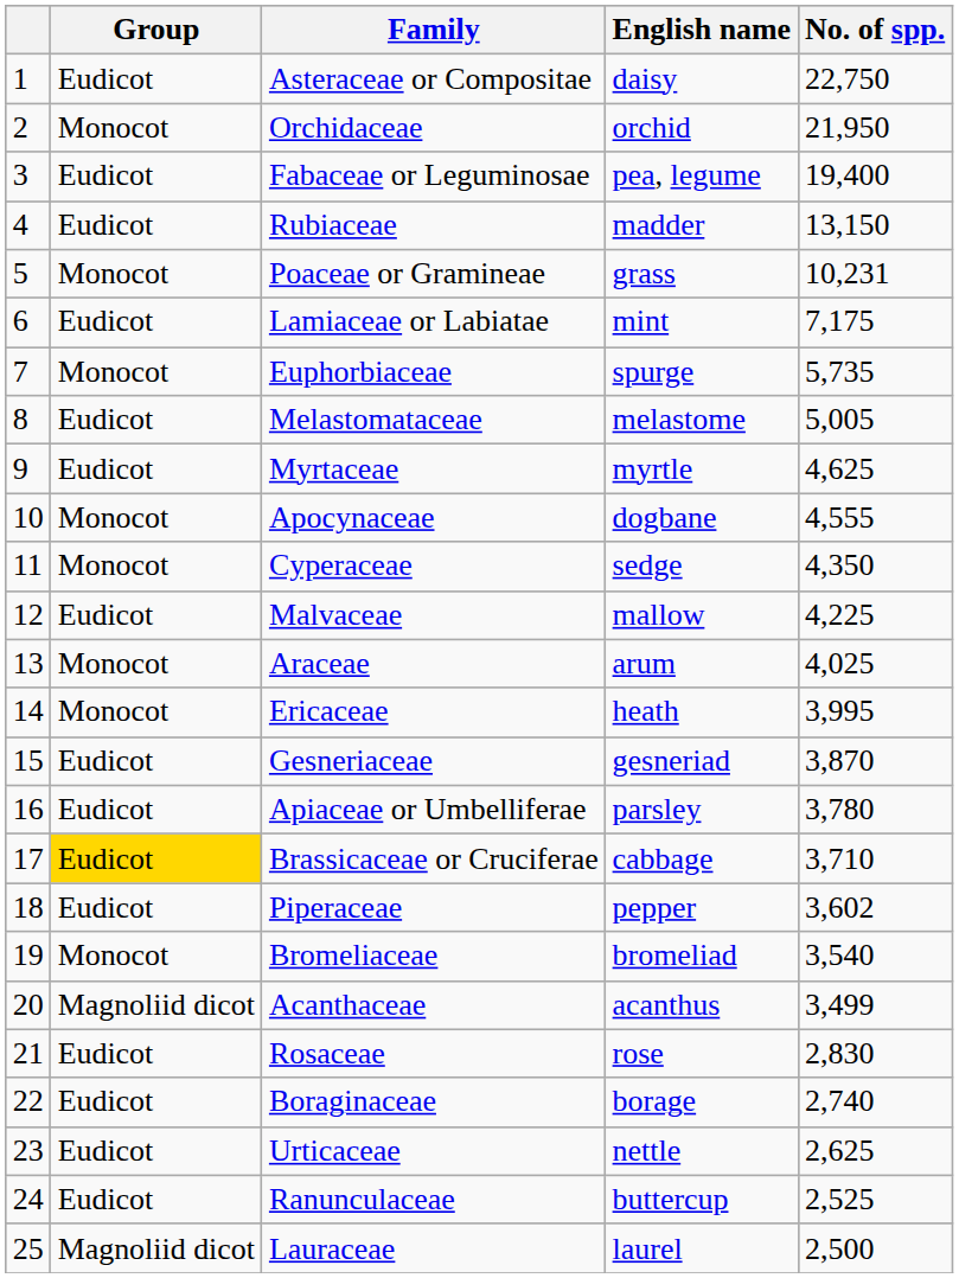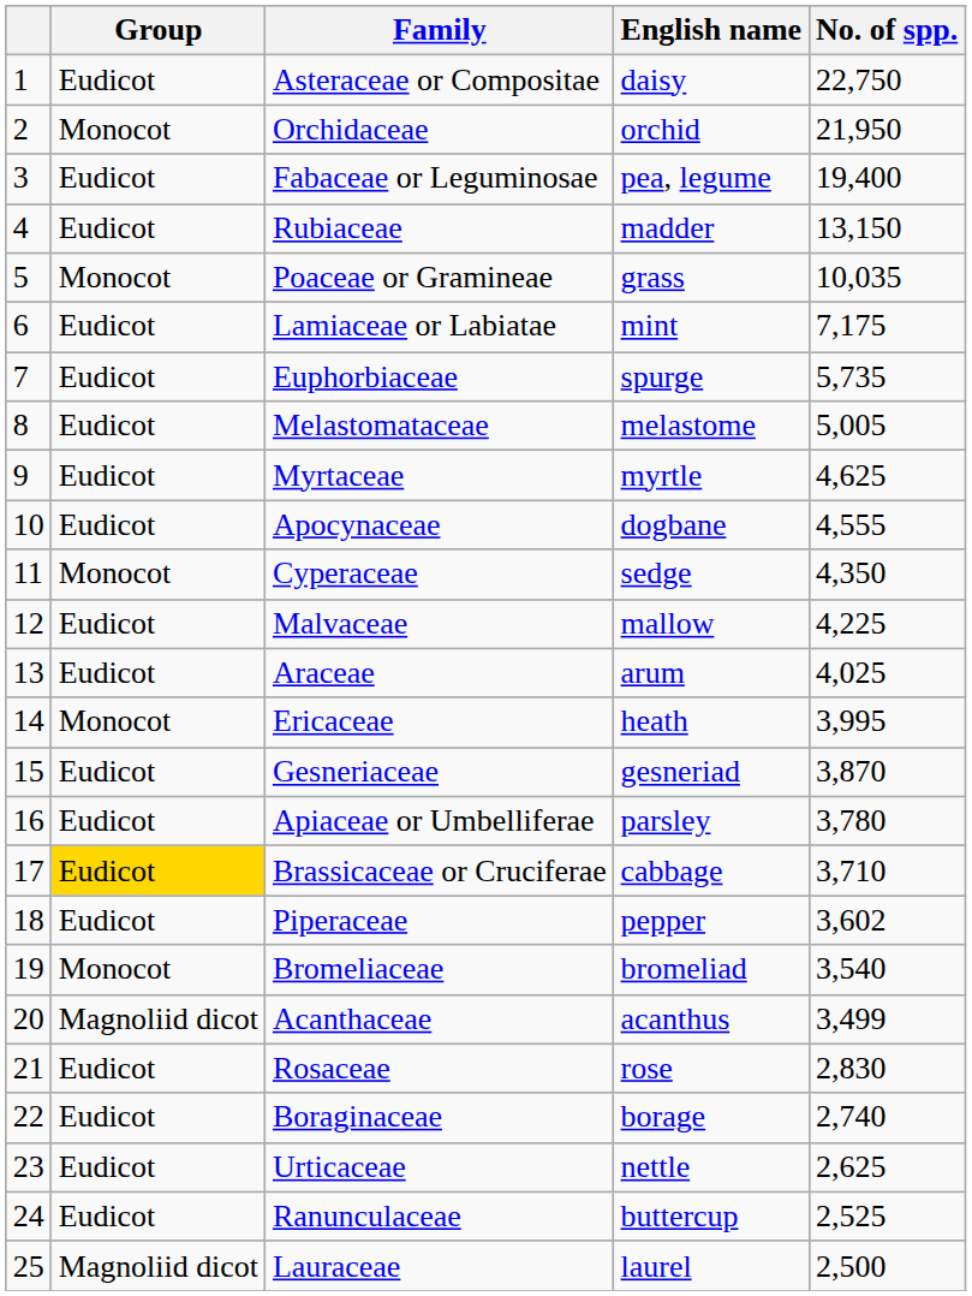 <table class="wikitable sortable">
 <tr>
 <th></th>
 <th>Group</th>
 <th><a href='#'>Family</a></th>
 <th>English name</th>
 <th>No. of <a href='#'>spp.</a></th>
 </tr>
 <tr>
 <td>1</td>
 <td>Eudicot</td>
 <td><a href='#'>Asteraceae</a> or Compositae</td>
 <td><a href='#'>daisy</a></td>
 <td>22,750</td>
 </tr>
 <tr>
 <td>2</td>
 <td>Monocot</td>
 <td><a href='#'>Orchidaceae</a></td>
 <td><a href='#'>orchid</a></td>
 <td>21,950</td>
 </tr>
 <tr>
 <td>3</td>
 <td>Eudicot</td>
 <td><a href='#'>Fabaceae</a> or Leguminosae</td>
 <td><a href='#'>pea</a>, <a href='#'>legume</a></td>
 <td>19,400</td>
 </tr>
 <tr>
 <td>4</td>
 <td>Eudicot</td>
 <td><a href='#'>Rubiaceae</a></td>
 <td><a href='#'>madder</a></td>
 <td>13,150</td>
 </tr>
 <tr>
 <td>5</td>
 <td>Monocot</td>
 <td><a href='#'>Poaceae</a> or Gramineae</td>
 <td><a href='#'>grass</a></td>
-<td>10,231</td>
+<td>10,035</td>
 </tr>
 <tr>
 <td>6</td>
 <td>Eudicot</td>
 <td><a href='#'>Lamiaceae</a> or Labiatae</td>
 <td><a href='#'>mint</a></td>
 <td>7,175</td>
 </tr>
 <tr>
 <td>7</td>
-<td>Monocot</td>
+<td>Eudicot</td>
 <td><a href='#'>Euphorbiaceae</a></td>
 <td><a href='#'>spurge</a></td>
 <td>5,735</td>
 </tr>
 <tr>
 <td>8</td>
 <td>Eudicot</td>
 <td><a href='#'>Melastomataceae</a></td>
 <td><a href='#'>melastome</a></td>
 <td>5,005</td>
 </tr>
 <tr>
 <td>9</td>
 <td>Eudicot</td>
 <td><a href='#'>Myrtaceae</a></td>
 <td><a href='#'>myrtle</a></td>
 <td>4,625</td>
 </tr>
 <tr>
 <td>10</td>
-<td>Monocot</td>
+<td>Eudicot</td>
 <td><a href='#'>Apocynaceae</a></td>
 <td><a href='#'>dogbane</a></td>
 <td>4,555</td>
 </tr>
 <tr>
 <td>11</td>
 <td>Monocot</td>
 <td><a href='#'>Cyperaceae</a></td>
 <td><a href='#'>sedge</a></td>
 <td>4,350</td>
 </tr>
 <tr>
 <td>12</td>
 <td>Eudicot</td>
 <td><a href='#'>Malvaceae</a></td>
 <td><a href='#'>mallow</a></td>
 <td>4,225</td>
 </tr>
 <tr>
 <td>13</td>
-<td>Monocot</td>
+<td>Eudicot</td>
 <td><a href='#'>Araceae</a></td>
 <td><a href='#'>arum</a></td>
 <td>4,025</td>
 </tr>
 <tr>
 <td>14</td>
 <td>Monocot</td>
 <td><a href='#'>Ericaceae</a></td>
 <td><a href='#'>heath</a></td>
 <td>3,995</td>
 </tr>
 <tr>
 <td>15</td>
 <td>Eudicot</td>
 <td><a href='#'>Gesneriaceae</a></td>
 <td><a href='#'>gesneriad</a></td>
 <td>3,870</td>
 </tr>
 <tr>
 <td>16</td>
 <td>Eudicot</td>
 <td><a href='#'>Apiaceae</a> or Umbelliferae</td>
 <td><a href='#'>parsley</a></td>
 <td>3,780</td>
 </tr>
 <tr>
 <td>17</td>
 <td style="background: gold;">Eudicot</td>
 <td><a href='#'>Brassicaceae</a> or Cruciferae</td>
 <td><a href='#'>cabbage</a></td>
 <td>3,710</td>
 </tr>
 <tr>
 <td>18</td>
 <td>Eudicot</td>
 <td><a href='#'>Piperaceae</a></td>
 <td><a href='#'>pepper</a></td>
 <td>3,602</td>
 </tr>
 <tr>
 <td>19</td>
 <td>Monocot</td>
 <td><a href='#'>Bromeliaceae</a></td>
 <td><a href='#'>bromeliad</a></td>
 <td>3,540</td>
 </tr>
 <tr>
 <td>20</td>
 <td>Magnoliid dicot</td>
 <td><a href='#'>Acanthaceae</a></td>
 <td><a href='#'>acanthus</a></td>
 <td>3,499</td>
 </tr>
 <tr>
 <td>21</td>
 <td>Eudicot</td>
 <td><a href='#'>Rosaceae</a></td>
 <td><a href='#'>rose</a></td>
 <td>2,830</td>
 </tr>
 <tr>
 <td>22</td>
 <td>Eudicot</td>
 <td><a href='#'>Boraginaceae</a></td>
 <td><a href='#'>borage</a></td>
 <td>2,740</td>
 </tr>
 <tr>
 <td>23</td>
 <td>Eudicot</td>
 <td><a href='#'>Urticaceae</a></td>
 <td><a href='#'>nettle</a></td>
 <td>2,625</td>
 </tr>
 <tr>
 <td>24</td>
 <td>Eudicot</td>
 <td><a href='#'>Ranunculaceae</a></td>
 <td><a href='#'>buttercup</a></td>
 <td>2,525</td>
 </tr>
 <tr>
 <td>25</td>
 <td>Magnoliid dicot</td>
 <td><a href='#'>Lauraceae</a></td>
 <td><a href='#'>laurel</a></td>
 <td>2,500</td>
 </tr>
 </table>
